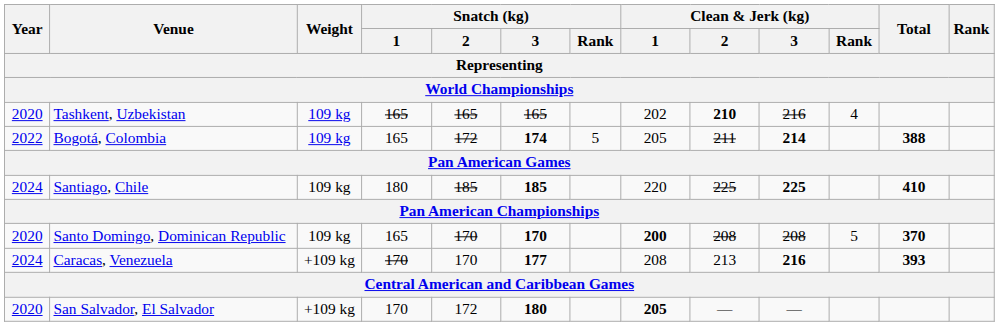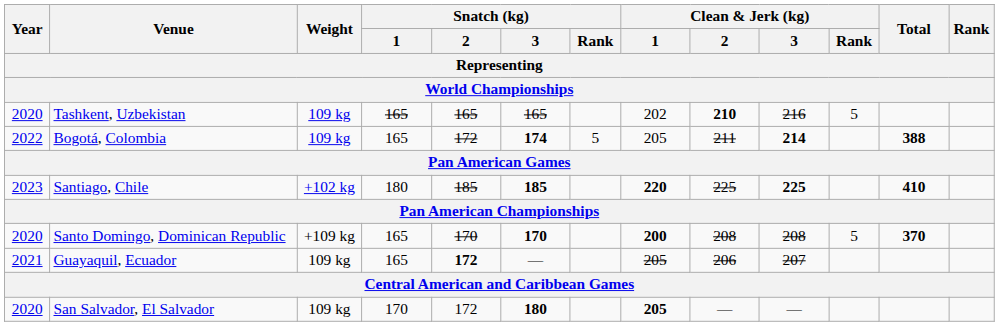 <table class = "wikitable" style="text-align:center;">
 <tr>
 <th rowspan=2 width=40>Year</th>
 <th rowspan=2 width=250>Venue</th>
 <th rowspan=2 width=60>Weight</th>
 <th colspan=4>Snatch (kg)</th>
 <th colspan=4>Clean & Jerk (kg)</th>
 <th rowspan=2 width=65>Total</th>
 <th rowspan=2 width=40>Rank</th>
 </tr>
 <tr>
 <th width=65>1</th>
 <th width=65>2</th>
 <th width=65>3</th>
 <th width=45>Rank</th>
 <th width=65>1</th>
 <th width=65>2</th>
 <th width=65>3</th>
 <th width=45>Rank</th>
 </tr>
 <tr>
 <th colspan=13>Representing </th>
 </tr>
 <tr>
 <th colspan=13><a href='#'>World Championships</a></th>
 </tr>
 <tr>
 <td><a href='#'>2020</a></td>
 <td align=left> <a href='#'>Tashkent</a>, <a href='#'>Uzbekistan</a></td>
 <td><a href='#'>109 kg</a></td>
 <td><s>165</s></td>
 <td><s>165</s></td>
 <td><s>165</s></td>
 <td></td>
 <td>202</td>
 <td><strong>210</strong></td>
 <td><s>216</s></td>
-<td>4</td>
+<td>5</td>
 <td></td>
 <td></td>
 </tr>
 <tr>
 <td><a href='#'>2022</a></td>
 <td align=left> <a href='#'>Bogotá</a>, <a href='#'>Colombia</a></td>
 <td><a href='#'>109 kg</a></td>
 <td>165</td>
 <td><s>172</s></td>
 <td><strong>174</strong></td>
 <td>5</td>
 <td>205</td>
 <td><s>211</s></td>
 <td><strong>214</strong></td>
 <td></td>
 <td><strong>388</strong></td>
 <td></td>
 </tr>
 <tr>
 <th colspan=13><a href='#'>Pan American Games</a></th>
 </tr>
 <tr>
-<td><a href='#'>2024</a></td>
+<td><a href='#'>2023</a></td>
 <td align=left> <a href='#'>Santiago</a>, <a href='#'>Chile</a></td>
-<td>109 kg</td>
+<td><a href='#'>+102 kg</a></td>
 <td>180</td>
 <td><s>185</s></td>
 <td><strong>185</strong></td>
 <td></td>
-<td>220</td>
+<td><strong>220</strong></td>
 <td><s>225</s></td>
 <td><strong>225</strong></td>
 <td></td>
 <td><strong>410</strong></td>
 <td></td>
 </tr>
 <tr>
 <th colspan=13><a href='#'>Pan American Championships</a></th>
 </tr>
 <tr>
 <td><a href='#'>2020</a></td>
 <td align=left> <a href='#'>Santo Domingo</a>, <a href='#'>Dominican Republic</a></td>
-<td>109 kg</td>
+<td>+109  kg</td>
 <td>165</td>
 <td><s>170</s></td>
 <td><strong>170</strong></td>
 <td></td>
 <td><strong>200</strong></td>
 <td><s>208</s></td>
 <td><s>208</s></td>
 <td>5</td>
 <td><strong>370</strong></td>
 <td></td>
 </tr>
 <tr>
-<td><a href='#'>2024</a></td>
-<td align=left> <a href='#'>Caracas</a>, <a href='#'>Venezuela</a></td>
-<td>+109 kg</td>
-<td><s>170</s></td>
-<td>170</td>
-<td><strong>177</strong></td>
+<td><a href='#'>2021</a></td>
+<td align=left> <a href='#'>Guayaquil</a>, <a href='#'>Ecuador</a></td>
+<td>109 kg</td>
+<td>165</td>
+<td><strong>172</strong></td>
+<td>—</td>
 <td></td>
-<td>208</td>
-<td>213</td>
-<td><strong>216</strong></td>
+<td><s>205</s></td>
+<td><s>206</s></td>
+<td><s>207</s></td>
 <td></td>
-<td><strong>393</strong></td>
+<td></td>
 <td></td>
 </tr>
 <tr>
 <th colspan=13><a href='#'>Central American and Caribbean Games</a></th>
 </tr>
 <tr>
 <td><a href='#'>2020</a></td>
 <td align=left> <a href='#'>San Salvador</a>, <a href='#'>El Salvador</a></td>
-<td>+109  kg</td>
+<td>109 kg</td>
 <td>170</td>
 <td>172</td>
 <td><strong>180</strong></td>
 <td></td>
 <td><strong>205</strong></td>
 <td>—</td>
 <td>—</td>
 <td></td>
 <td></td>
 <td></td>
 </tr>
 </table>
